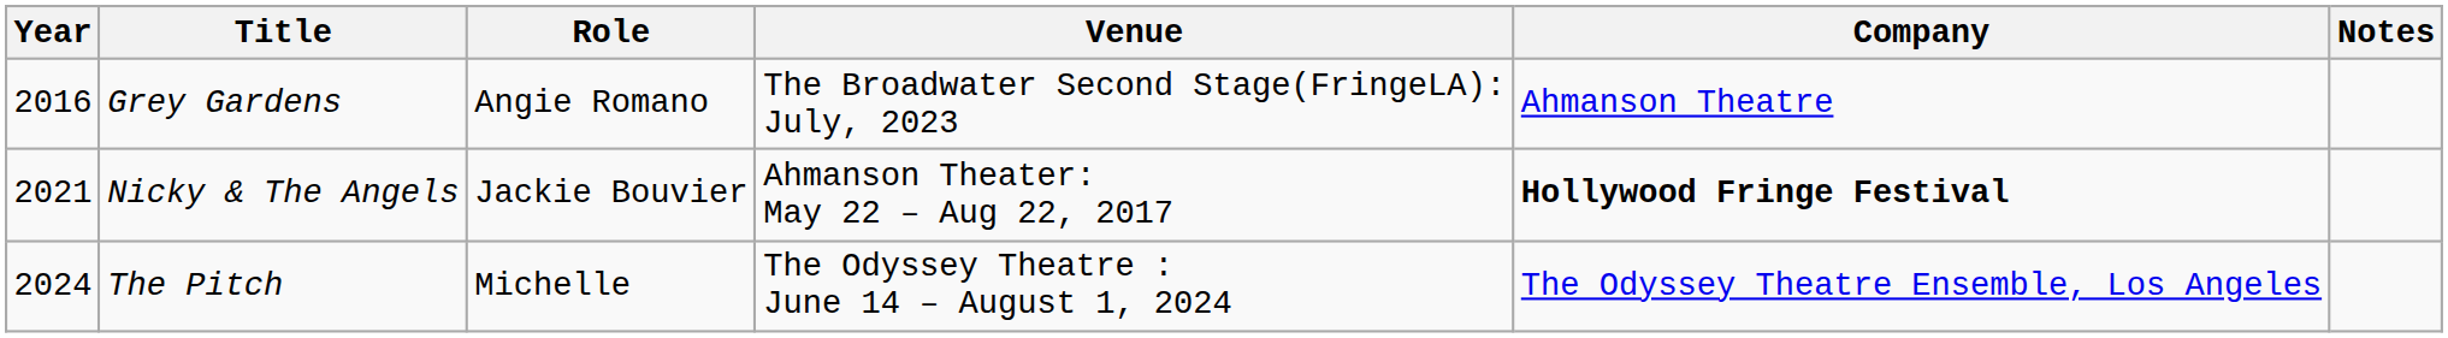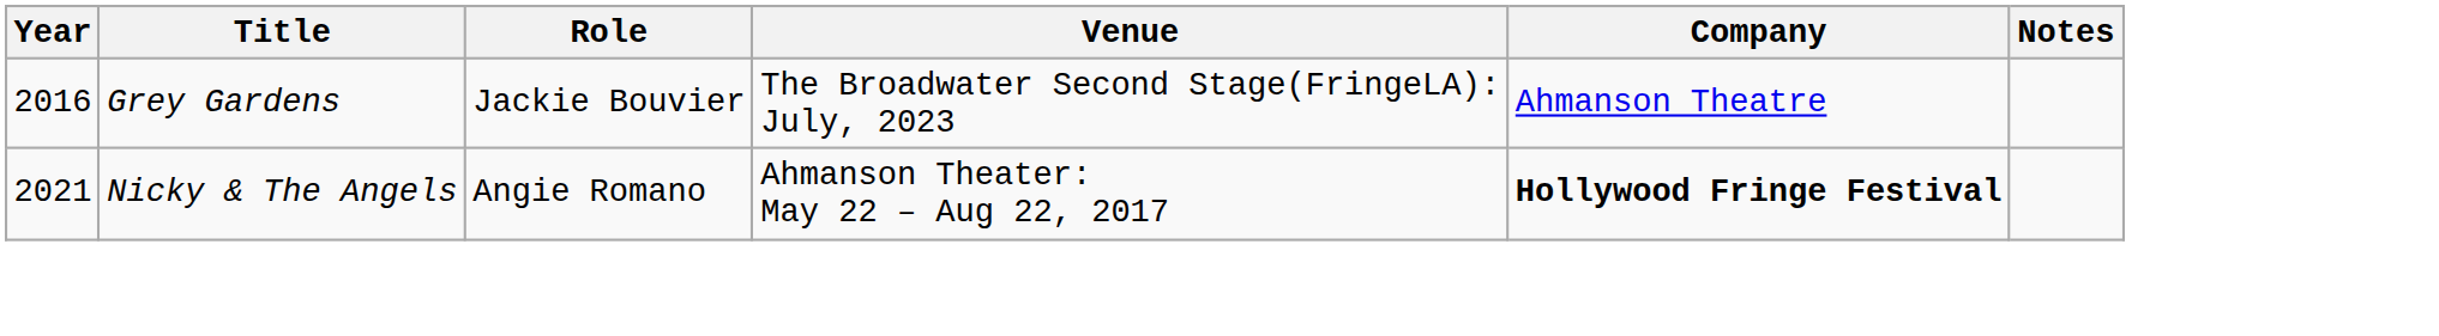 <table class="wikitable sortable">
 <tr>
 <th>Year</th>
 <th>Title</th>
 <th>Role</th>
 <th>Venue</th>
 <th>Company</th>
 <th class="unsortable">Notes</th>
 </tr>
 <tr>
 <td>2016</td>
 <td><em>Grey Gardens</em></td>
-<td>Angie Romano</td>
+<td>Jackie Bouvier</td>
 <td>The Broadwater Second Stage(FringeLA):<br>July, 2023</td>
 <td><a href='#'>Ahmanson Theatre</a></td>
 <td></td>
 </tr>
 <tr>
 <td>2021</td>
 <td><em>Nicky & The Angels</em></td>
-<td>Jackie Bouvier</td>
+<td>Angie Romano</td>
 <td>Ahmanson Theater:<br>May 22 – Aug 22, 2017</td>
 <td><strong>Hollywood Fringe Festival</strong></td>
 <td></td>
 </tr>
-<tr>
-<td>2024</td>
-<td><em>The Pitch</em></td>
-<td>Michelle</td>
-<td>The Odyssey Theatre :<br>June 14 – August 1, 2024</td>
-<td><a href='#'>The Odyssey Theatre Ensemble, Los Angeles</a></td>
-<td></td>
-</tr>
 </table>
